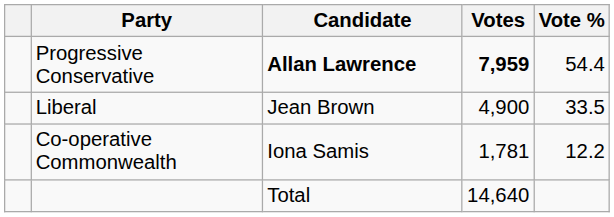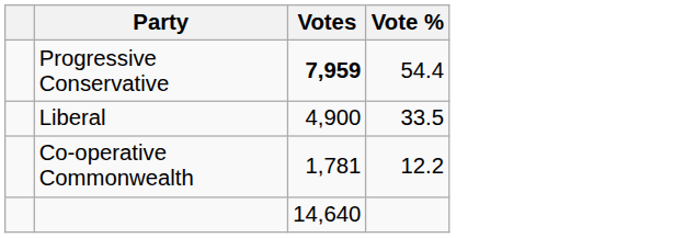 <table class="wikitable">
 <tr>
 <th></th>
 <th scope="col" width="175">Party</th>
-<th scope="col" width="150">Candidate</th>
 <th>Votes</th>
 <th>Vote %</th>
 </tr>
 <tr>
 <td>   </td>
 <td>Progressive Conservative</td>
-<td><strong>Allan Lawrence</strong></td>
 <td align=right><strong>7,959</strong></td>
 <td align=right>54.4</td>
 </tr>
 <tr |>
 <td>   </td>
 <td>Liberal</td>
-<td>Jean Brown</td>
 <td align=right>4,900</td>
 <td align=right>33.5</td>
 </tr>
 <tr |>
 <td>   </td>
 <td>Co-operative Commonwealth</td>
-<td>Iona Samis</td>
 <td align=right>1,781</td>
 <td align=right>12.2</td>
 </tr>
 <tr |>
 <td></td>
 <td></td>
-<td>Total</td>
 <td align=right>14,640</td>
 <td></td>
 </tr>
 </table>
